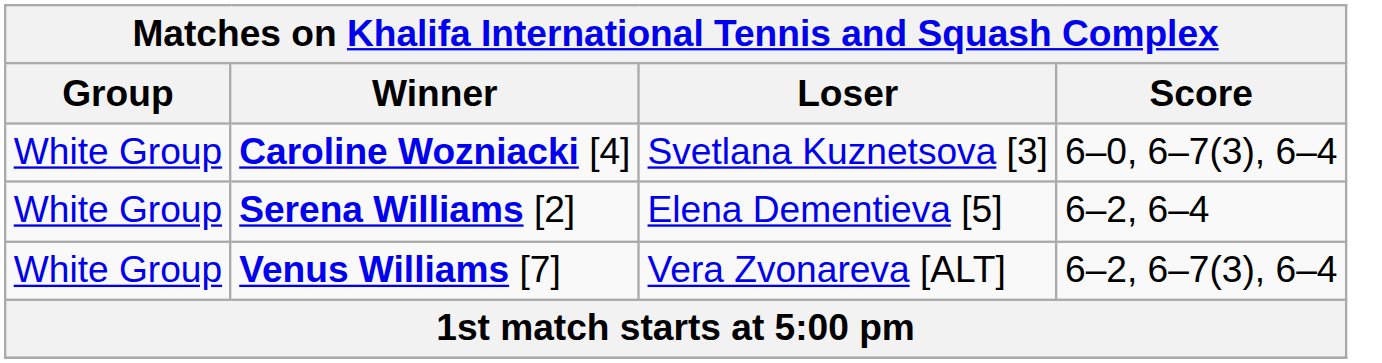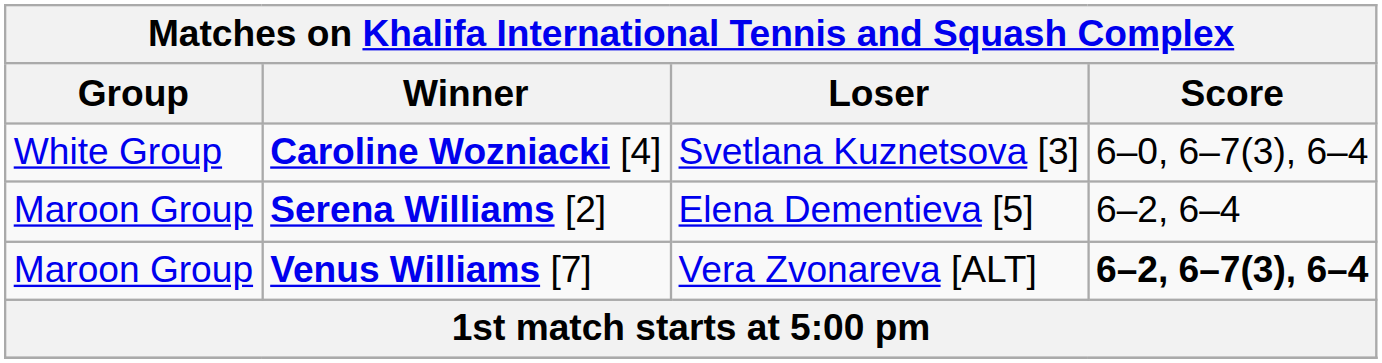 <table class="wikitable collapsible uncollapsed">
 <tr>
 <th colspan=4><strong>Matches on <a href='#'>Khalifa International Tennis and Squash Complex</a></strong></th>
 </tr>
 <tr>
 <th>Group</th>
 <th>Winner</th>
 <th>Loser</th>
 <th>Score</th>
 </tr>
 <tr align=left>
 <td><a href='#'>White Group</a></td>
 <td> <strong><a href='#'>Caroline Wozniacki</a></strong> [4]</td>
 <td> <a href='#'>Svetlana Kuznetsova</a> [3]</td>
 <td>6–0, 6–7(3), 6–4</td>
 </tr>
 <tr align=left>
-<td><a href='#'>White Group</a></td>
+<td><a href='#'>Maroon Group</a></td>
 <td> <strong><a href='#'>Serena Williams</a></strong> [2]</td>
 <td> <a href='#'>Elena Dementieva</a> [5]</td>
 <td>6–2, 6–4</td>
 </tr>
 <tr align=left>
-<td><a href='#'>White Group</a></td>
+<td><a href='#'>Maroon Group</a></td>
 <td> <strong><a href='#'>Venus Williams</a></strong> [7]</td>
 <td> <a href='#'>Vera Zvonareva</a> [ALT]</td>
-<td>6–2, 6–7(3), 6–4</td>
+<td><strong>6–2, 6–7(3), 6–4</strong></td>
 </tr>
 <tr align=center>
 <th colspan=4>1st match starts at 5:00 pm</th>
 </tr>
 <tr>
 </tr>
 </table>
